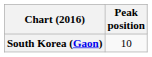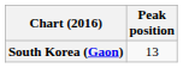 <table class="wikitable plainrowheaders" style="text-align:center">
 <tr>
 <th scope="col">Chart (2016)</th>
 <th scope="col">Peak<br>position</th>
 </tr>
 <tr>
 <th scope="row">South Korea (<a href='#'>Gaon</a>)</th>
-<td>10</td>
+<td>13</td>
 </tr>
 </table>
